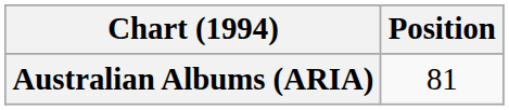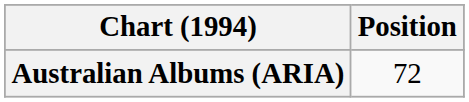 <table class="wikitable plainrowheaders">
 <tr>
 <th>Chart (1994)</th>
 <th>Position</th>
 </tr>
 <tr>
 <th scope="row">Australian Albums (ARIA)</th>
-<td style="text-align:center;">81</td>
+<td style="text-align:center;">72</td>
 </tr>
 </table>
